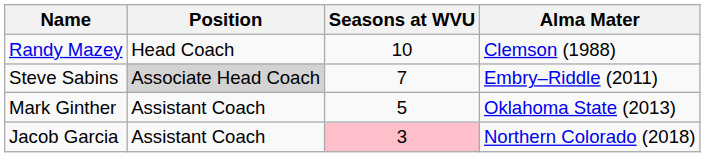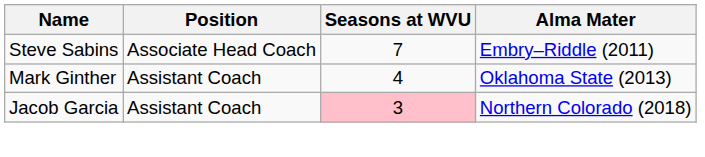 <table class="wikitable" border="1" style="font-size:90%;">
 <tr>
 <th>Name</th>
 <th>Position</th>
 <th>Seasons at WVU</th>
 <th>Alma Mater</th>
 </tr>
 <tr>
-<td><a href='#'>Randy Mazey</a></td>
-<td>Head Coach</td>
-<td align=center>10</td>
-<td><a href='#'>Clemson</a> (1988)</td>
-</tr>
-<tr>
 <td>Steve Sabins</td>
-<td style="background: lightgrey;">Associate Head Coach</td>
+<td>Associate Head Coach</td>
 <td align=center>7</td>
 <td><a href='#'>Embry–Riddle</a> (2011)</td>
 </tr>
 <tr>
 <td>Mark Ginther</td>
 <td>Assistant Coach</td>
-<td align=center>5</td>
+<td align=center>4</td>
 <td><a href='#'>Oklahoma State</a> (2013)</td>
 </tr>
 <tr>
 <td>Jacob Garcia</td>
 <td>Assistant Coach</td>
 <td align=center style="background: pink;">3</td>
 <td><a href='#'>Northern Colorado</a> (2018)</td>
 </tr>
 </table>
